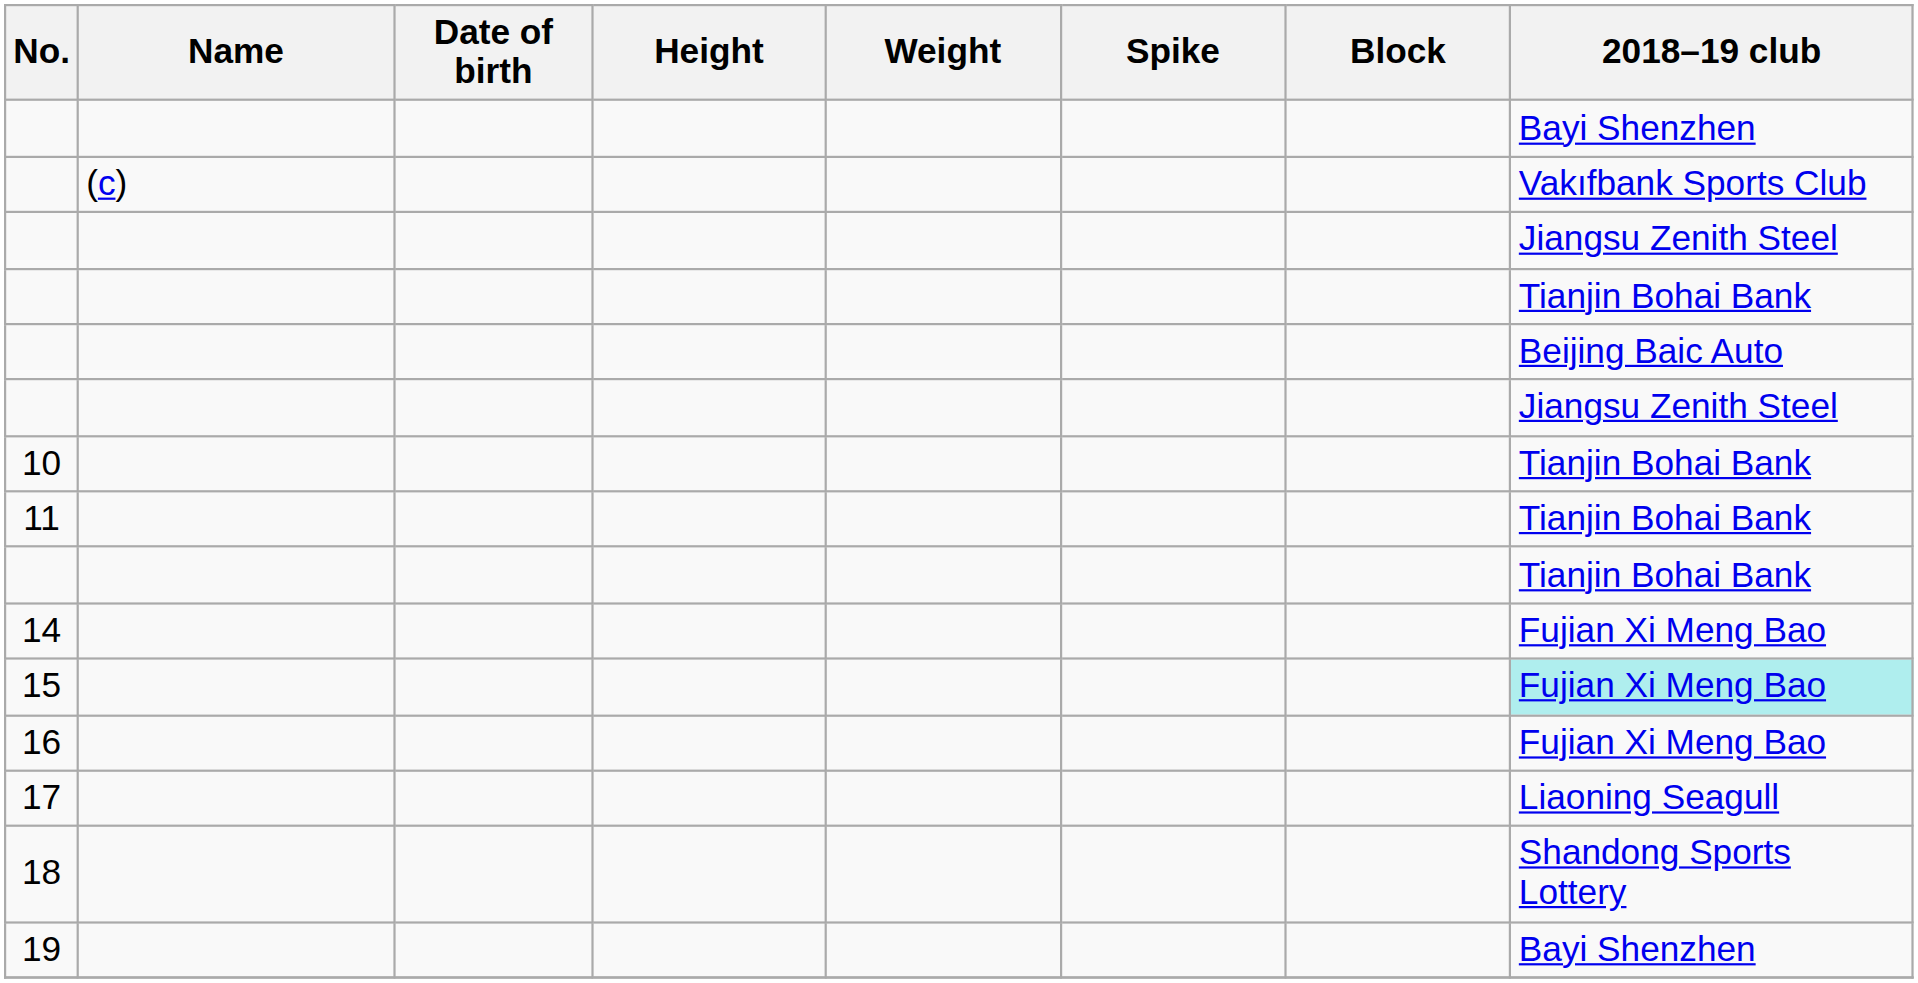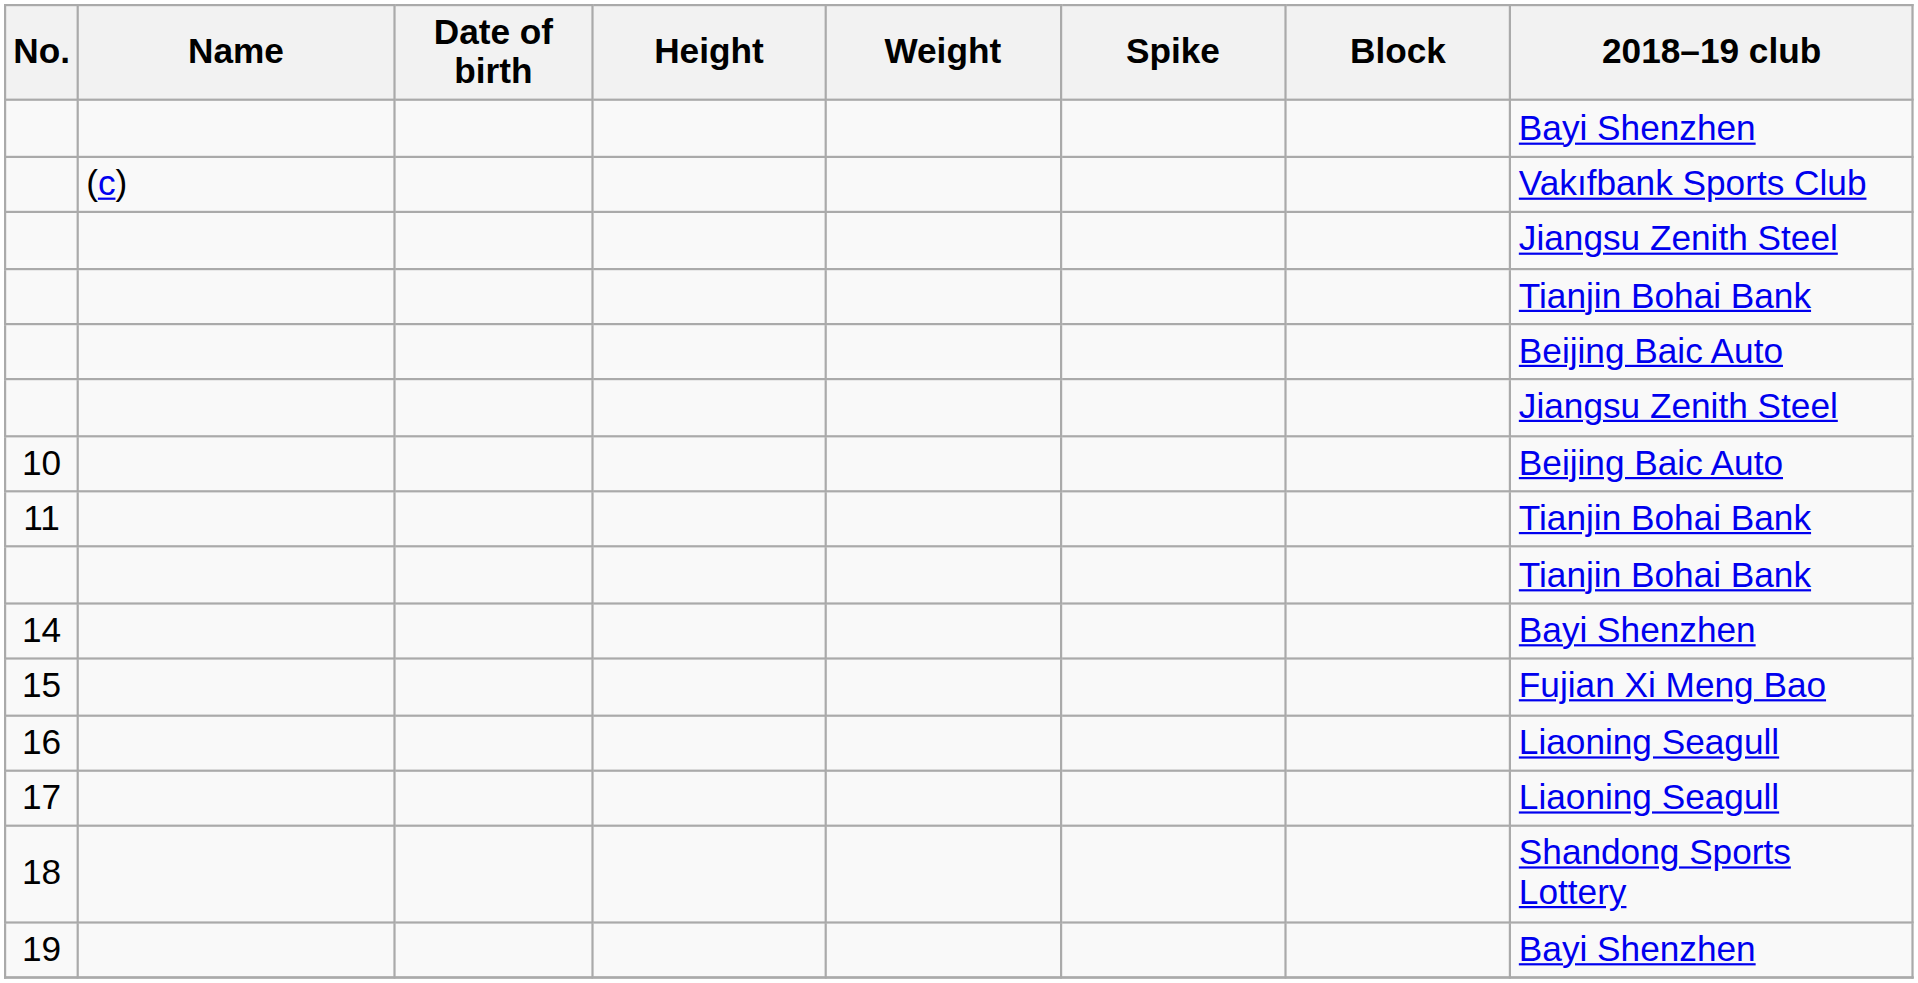 <table class="wikitable sortable" style="font-size:100%; text-align:center;">
 <tr>
 <th>No.</th>
 <th style="width:14em">Name</th>
 <th style="width:8em">Date of birth</th>
 <th style="width:9em">Height</th>
 <th style="width:9em">Weight</th>
 <th style="width:9em">Spike</th>
 <th style="width:9em">Block</th>
 <th style="width:17em">2018–19 club</th>
 </tr>
 <tr>
 <td></td>
 <td align=left></td>
 <td align=right></td>
 <td></td>
 <td></td>
 <td></td>
 <td></td>
 <td align=left> <a href='#'>Bayi Shenzhen</a></td>
 </tr>
 <tr>
 <td></td>
 <td align=left> (<a href='#'>c</a>)</td>
 <td align=right></td>
 <td></td>
 <td></td>
 <td></td>
 <td></td>
 <td align=left> <a href='#'>Vakıfbank Sports Club</a></td>
 </tr>
 <tr>
 <td></td>
 <td align=left></td>
 <td align=right></td>
 <td></td>
 <td></td>
 <td></td>
 <td></td>
 <td align=left> <a href='#'>Jiangsu Zenith Steel</a></td>
 </tr>
 <tr>
 <td></td>
 <td align=left></td>
 <td align=right></td>
 <td></td>
 <td></td>
 <td></td>
 <td></td>
 <td align=left> <a href='#'>Tianjin Bohai Bank</a></td>
 </tr>
 <tr>
 <td></td>
 <td align=left></td>
 <td align=right></td>
 <td></td>
 <td></td>
 <td></td>
 <td></td>
 <td align=left> <a href='#'>Beijing Baic Auto</a></td>
 </tr>
 <tr>
 <td></td>
 <td align=left></td>
 <td align=right></td>
 <td></td>
 <td></td>
 <td></td>
 <td></td>
 <td align=left> <a href='#'>Jiangsu Zenith Steel</a></td>
 </tr>
 <tr>
 <td>10</td>
 <td align=left></td>
 <td align=right></td>
 <td></td>
 <td></td>
 <td></td>
 <td></td>
-<td align=left> <a href='#'>Tianjin Bohai Bank</a></td>
+<td align=left> <a href='#'>Beijing Baic Auto</a></td>
 </tr>
 <tr>
 <td>11</td>
 <td align=left></td>
 <td align=right></td>
 <td></td>
 <td></td>
 <td></td>
 <td></td>
 <td align=left> <a href='#'>Tianjin Bohai Bank</a></td>
 </tr>
 <tr>
 <td></td>
 <td align=left></td>
 <td align=right></td>
 <td></td>
 <td></td>
 <td></td>
 <td></td>
 <td align=left> <a href='#'>Tianjin Bohai Bank</a></td>
 </tr>
 <tr>
 <td>14</td>
 <td align=left></td>
 <td align=right></td>
 <td></td>
 <td></td>
 <td></td>
 <td></td>
-<td align=left> <a href='#'>Fujian Xi Meng Bao</a></td>
+<td align=left> <a href='#'>Bayi Shenzhen</a></td>
 </tr>
 <tr>
 <td>15</td>
 <td align=left></td>
 <td align=right></td>
 <td></td>
 <td></td>
 <td></td>
 <td></td>
-<td align=left style="background: paleturquoise;"> <a href='#'>Fujian Xi Meng Bao</a></td>
+<td align=left> <a href='#'>Fujian Xi Meng Bao</a></td>
 </tr>
 <tr>
 <td>16</td>
 <td align=left></td>
 <td align=right></td>
 <td></td>
 <td></td>
 <td></td>
 <td></td>
-<td align=left> <a href='#'>Fujian Xi Meng Bao</a></td>
+<td align=left> <a href='#'>Liaoning Seagull</a></td>
 </tr>
 <tr>
 <td>17</td>
 <td align=left></td>
 <td align=right></td>
 <td></td>
 <td></td>
 <td></td>
 <td></td>
 <td align=left> <a href='#'>Liaoning Seagull</a></td>
 </tr>
 <tr>
 <td>18</td>
 <td align=left></td>
 <td align=right></td>
 <td></td>
 <td></td>
 <td></td>
 <td></td>
 <td align=left> <a href='#'>Shandong Sports Lottery</a></td>
 </tr>
 <tr>
 <td>19</td>
 <td align=left></td>
 <td align=right></td>
 <td></td>
 <td></td>
 <td></td>
 <td></td>
 <td align=left> <a href='#'>Bayi Shenzhen</a></td>
 </tr>
 <tr>
 </tr>
 </table>
